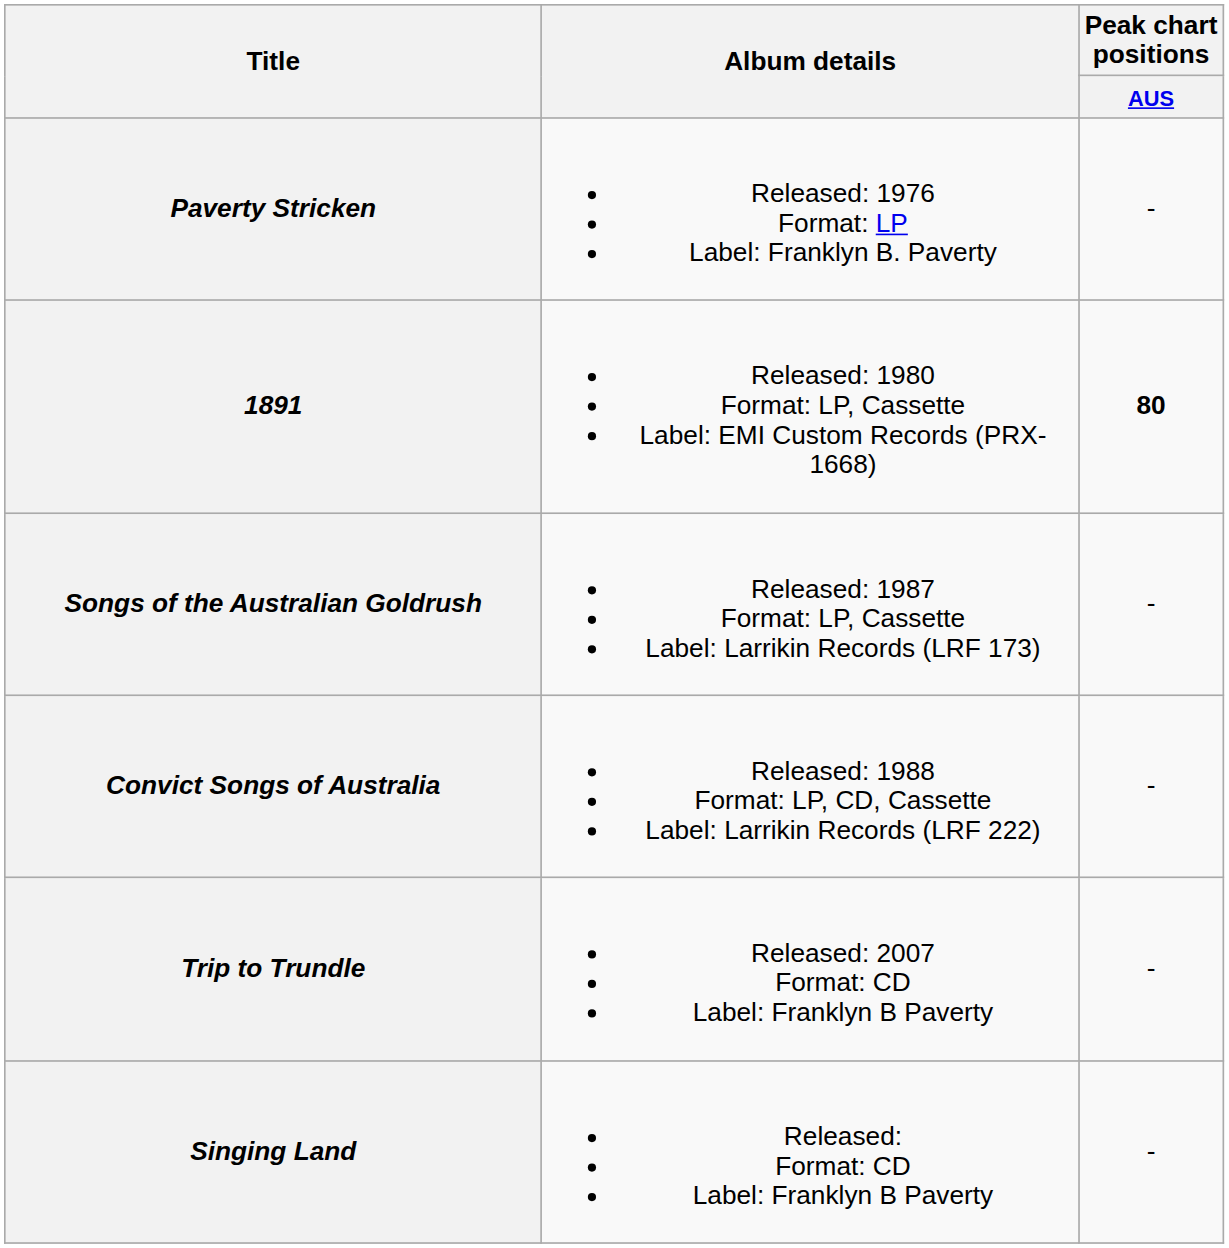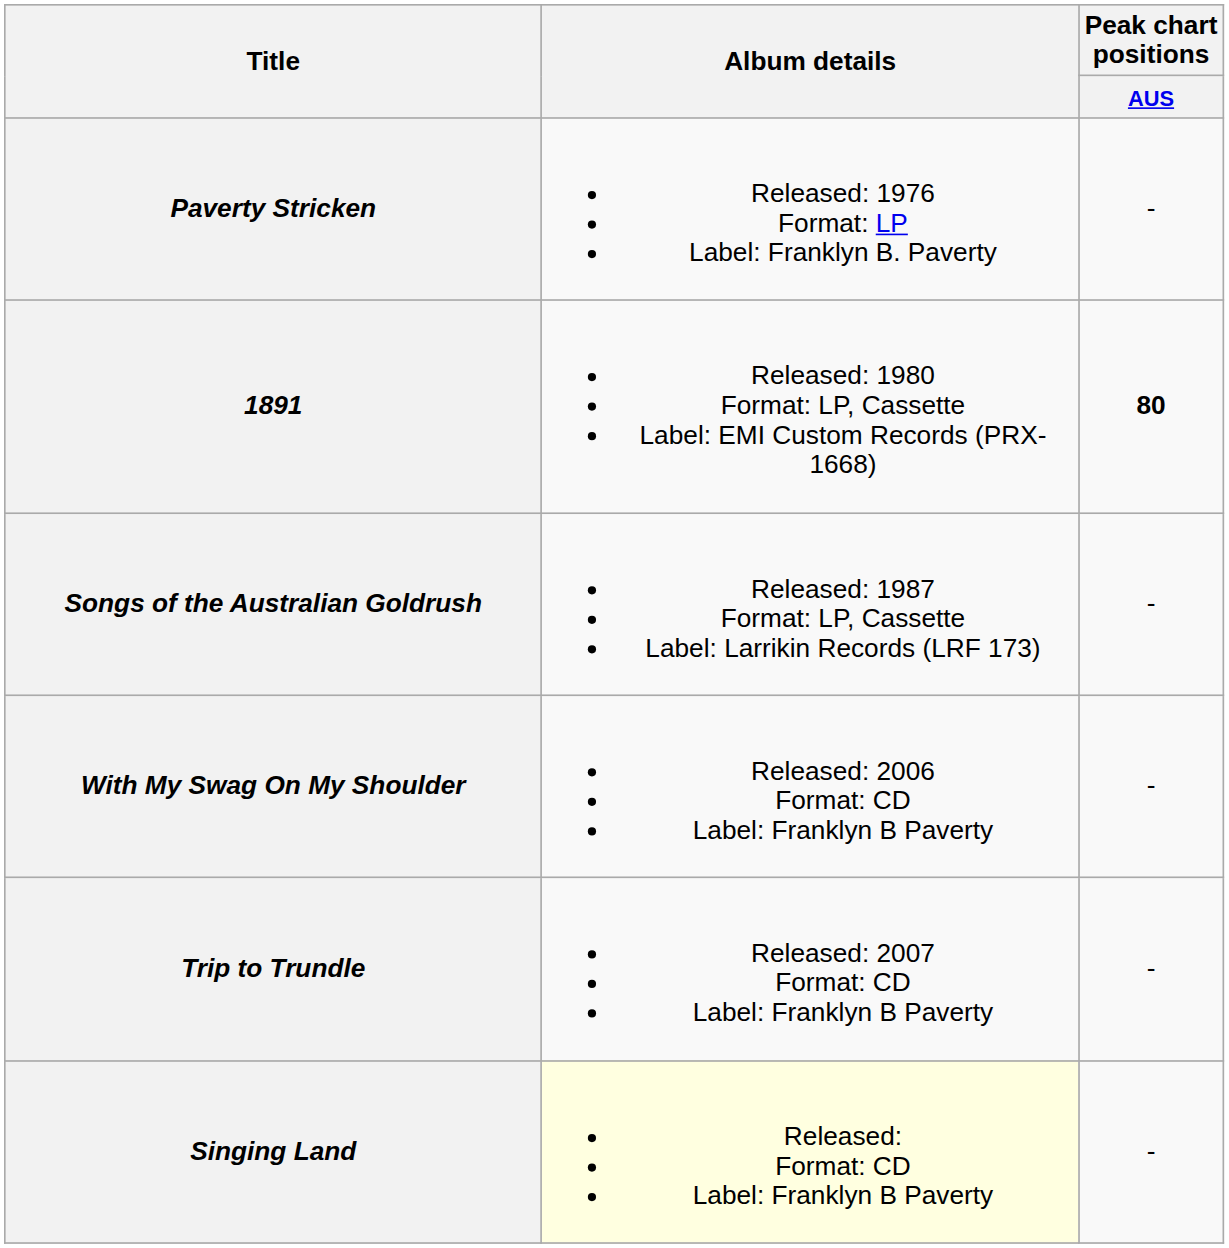 <table class="wikitable plainrowheaders" style="text-align:center;" border="1">
 <tr>
 <th scope="col" rowspan="2" style="width:20em;">Title</th>
 <th scope="col" rowspan="2" style="width:20em;">Album details</th>
 <th scope="col" colspan="1">Peak chart<br>positions</th>
 </tr>
 <tr>
 <th scope="col" style="text-align:center;"><small><a href='#'>AUS</a></small><br></th>
 </tr>
 <tr>
 <th scope="row"><em>Paverty Stricken</em></th>
 <td><br><ul><li>Released: 1976</li><li>Format: <a href='#'>LP</a></li><li>Label: Franklyn B. Paverty</li></ul></td>
 <td align="center">-</td>
 </tr>
 <tr>
 <th scope="row"><em>1891</em></th>
 <td><br><ul><li>Released: 1980</li><li>Format: LP, Cassette</li><li>Label: EMI Custom Records (PRX-1668)</li></ul></td>
 <td align="center"><strong>80</strong></td>
 </tr>
 <tr>
 <th scope="row"><em>Songs of the Australian Goldrush</em></th>
 <td><br><ul><li>Released: 1987</li><li>Format: LP, Cassette</li><li>Label: Larrikin Records (LRF 173)</li></ul></td>
 <td align="center">-</td>
 </tr>
 <tr>
-<th scope="row"><em>Convict Songs of Australia</em></th>
-<td><br><ul><li>Released: 1988</li><li>Format: LP, CD, Cassette</li><li>Label: Larrikin Records (LRF 222)</li></ul></td>
+<th scope="row"><em>With My Swag On My Shoulder</em></th>
+<td><br><ul><li>Released: 2006</li><li>Format: CD</li><li>Label: Franklyn B Paverty</li></ul></td>
 <td align="center">-</td>
 </tr>
 <tr>
 <th scope="row"><em>Trip to Trundle</em></th>
 <td><br><ul><li>Released: 2007</li><li>Format: CD</li><li>Label: Franklyn B Paverty</li></ul></td>
 <td align="center">-</td>
 </tr>
 <tr>
 <th scope="row"><em>Singing Land</em></th>
-<td><br><ul><li>Released:</li><li>Format: CD</li><li>Label: Franklyn B Paverty</li></ul></td>
+<td style="background: lightyellow;"><br><ul><li>Released:</li><li>Format: CD</li><li>Label: Franklyn B Paverty</li></ul></td>
 <td align="center">-</td>
 </tr>
 </table>
